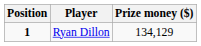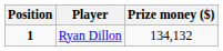 <table class="wikitable">
 <tr>
 <th>Position</th>
 <th>Player</th>
 <th>Prize money ($)</th>
 </tr>
 <tr>
 <td align=center><strong>1</strong></td>
 <td> <a href='#'>Ryan Dillon</a></td>
-<td align=center>134,129</td>
+<td align=center>134,132</td>
 </tr>
 </table>
